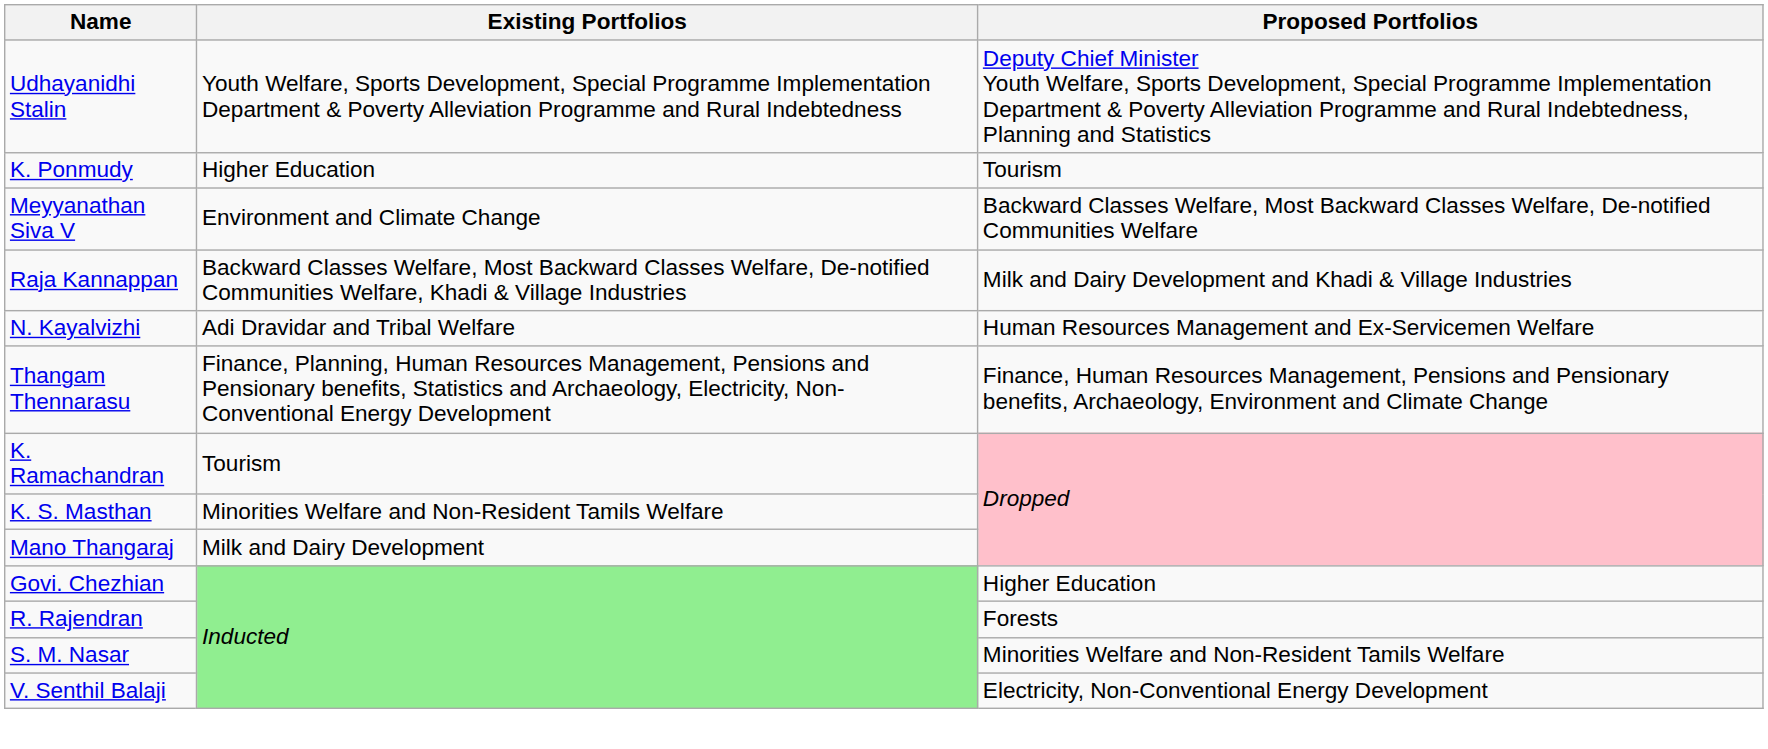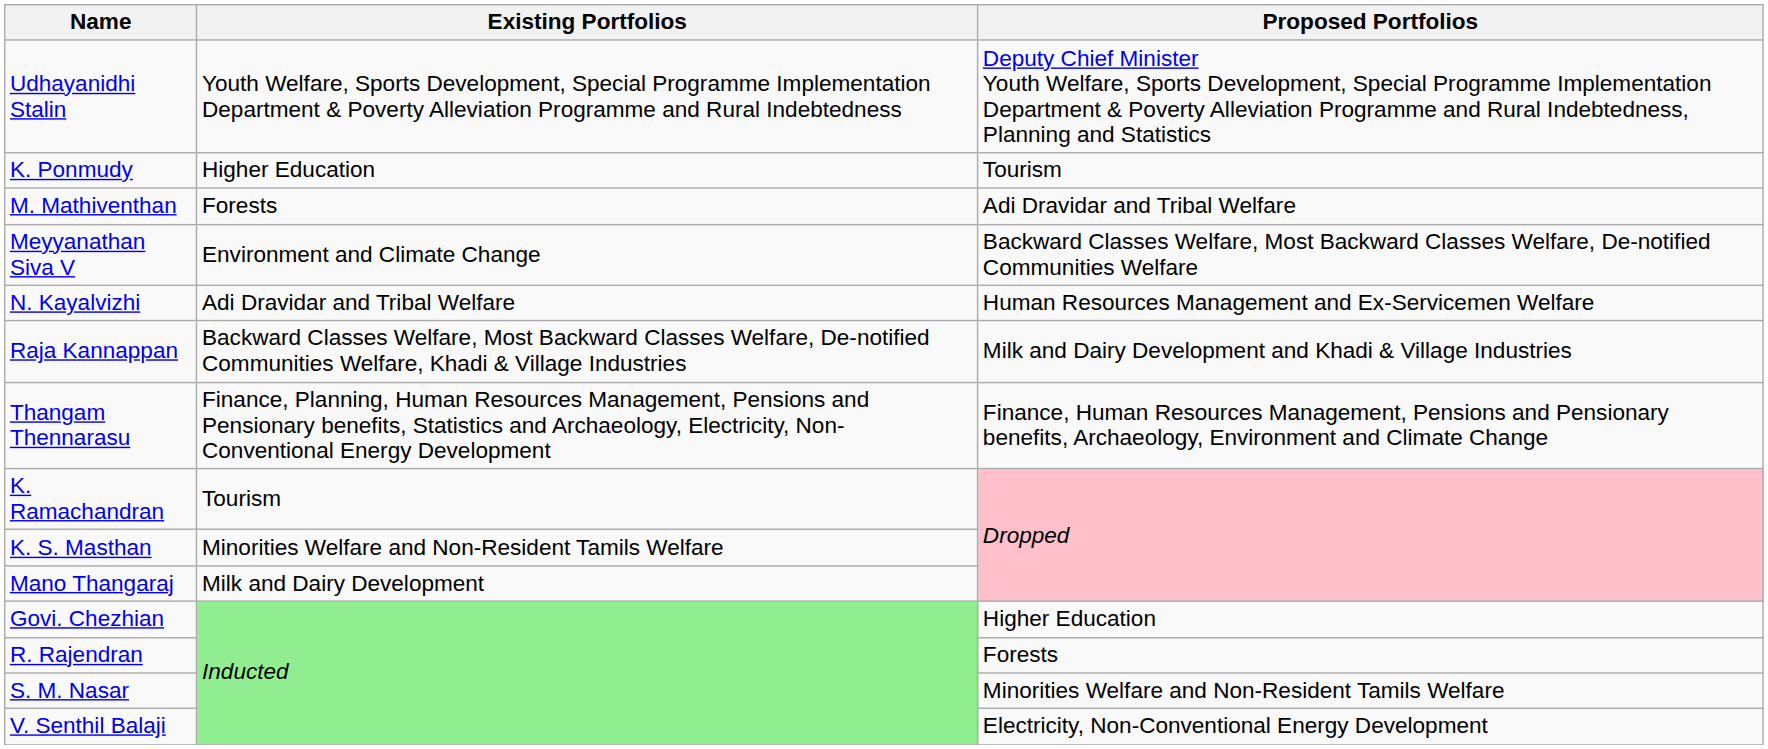 <table class="wikitable sortable" style="text-align:left;"style="font-size: 85%">
 <tr>
 <th>Name</th>
 <th>Existing Portfolios</th>
 <th>Proposed Portfolios</th>
 </tr>
 <tr>
 <td><a href='#'>Udhayanidhi Stalin</a></td>
 <td>Youth Welfare, Sports Development, Special Programme Implementation Department & Poverty Alleviation Programme and Rural Indebtedness</td>
 <td><a href='#'>Deputy Chief Minister</a> <br> Youth Welfare, Sports Development, Special Programme Implementation Department & Poverty Alleviation Programme and Rural Indebtedness, Planning and Statistics</td>
 </tr>
 <tr>
 <td><a href='#'>K. Ponmudy</a></td>
 <td>Higher Education</td>
 <td>Tourism</td>
 </tr>
 <tr>
+<td><a href='#'>M. Mathiventhan</a></td>
+<td>Forests</td>
+<td>Adi Dravidar and Tribal Welfare</td>
+</tr>
+<tr>
 <td><a href='#'>Meyyanathan Siva V</a></td>
 <td>Environment and Climate Change</td>
 <td>Backward Classes Welfare, Most Backward Classes Welfare, De-notified Communities Welfare</td>
 </tr>
 <tr>
+<td><a href='#'>N. Kayalvizhi</a></td>
+<td>Adi Dravidar and Tribal Welfare</td>
+<td>Human Resources Management and Ex-Servicemen Welfare</td>
+</tr>
+<tr>
 <td><a href='#'>Raja Kannappan</a></td>
 <td>Backward Classes Welfare, Most Backward Classes Welfare, De-notified Communities Welfare, Khadi & Village Industries</td>
 <td>Milk and Dairy Development and Khadi & Village Industries</td>
-</tr>
-<tr>
-<td><a href='#'>N. Kayalvizhi</a></td>
-<td>Adi Dravidar and Tribal Welfare</td>
-<td>Human Resources Management and Ex-Servicemen Welfare</td>
 </tr>
 <tr>
 <td><a href='#'>Thangam Thennarasu</a></td>
 <td>Finance, Planning, Human Resources Management, Pensions and Pensionary benefits, Statistics and Archaeology, Electricity, Non-Conventional Energy Development</td>
 <td>Finance, Human Resources Management, Pensions and Pensionary benefits, Archaeology, Environment and Climate Change</td>
 </tr>
 <tr>
 <td><a href='#'>K. Ramachandran</a></td>
 <td>Tourism</td>
 <td rowspan="3" style="background-color: pink"><em>Dropped</em></td>
 </tr>
 <tr>
 <td><a href='#'>K. S. Masthan</a></td>
 <td>Minorities Welfare and Non-Resident Tamils Welfare</td>
 </tr>
 <tr>
 <td><a href='#'>Mano Thangaraj</a></td>
 <td>Milk and Dairy Development</td>
 </tr>
 <tr>
 <td><a href='#'>Govi. Chezhian</a></td>
 <td rowspan="4" style="background-color: lightgreen"><em>Inducted</em></td>
 <td>Higher Education</td>
 </tr>
 <tr>
 <td><a href='#'>R. Rajendran</a></td>
 <td>Forests</td>
 </tr>
 <tr>
 <td><a href='#'>S. M. Nasar</a></td>
 <td>Minorities Welfare and Non-Resident Tamils Welfare</td>
 </tr>
 <tr>
 <td><a href='#'>V. Senthil Balaji</a></td>
 <td>Electricity, Non-Conventional Energy Development</td>
 </tr>
 </table>
